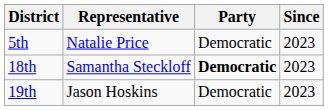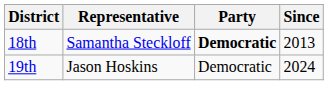 <table class="wikitable">
 <tr>
 <th>District</th>
 <th>Representative</th>
 <th>Party</th>
 <th>Since</th>
 </tr>
 <tr>
-<td><a href='#'>5th</a></td>
-<td><a href='#'>Natalie Price</a></td>
-<td>Democratic</td>
-<td>2023</td>
-</tr>
-<tr>
 <td><a href='#'>18th</a></td>
 <td><a href='#'>Samantha Steckloff</a></td>
 <td><strong>Democratic</strong></td>
-<td>2023</td>
+<td>2013</td>
 </tr>
 <tr>
 <td><a href='#'>19th</a></td>
 <td>Jason Hoskins</td>
 <td>Democratic</td>
-<td>2023</td>
+<td>2024</td>
 </tr>
 </table>
